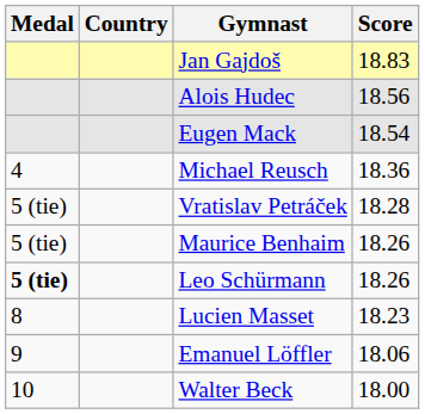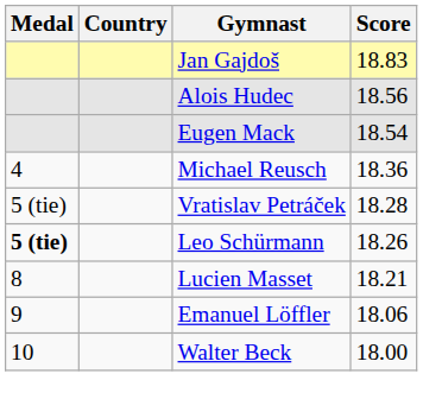 <table class="wikitable">
 <tr>
 <th>Medal</th>
 <th>Country</th>
 <th>Gymnast</th>
 <th>Score</th>
 </tr>
 <tr style="background:#fffcaf;">
 <td></td>
 <td></td>
 <td><a href='#'>Jan Gajdoš</a></td>
 <td>18.83</td>
 </tr>
 <tr style="background:#e5e5e5;">
 <td></td>
 <td></td>
 <td><a href='#'>Alois Hudec</a></td>
 <td>18.56</td>
 </tr>
 <tr style="background:#e5e5e5;">
 <td></td>
 <td></td>
 <td><a href='#'>Eugen Mack</a></td>
 <td>18.54</td>
 </tr>
 <tr>
 <td>4</td>
 <td></td>
 <td><a href='#'>Michael Reusch</a></td>
 <td>18.36</td>
 </tr>
 <tr>
 <td>5 (tie)</td>
 <td></td>
 <td><a href='#'>Vratislav Petráček</a></td>
 <td>18.28</td>
 </tr>
 <tr>
-<td>5 (tie)</td>
-<td></td>
-<td><a href='#'>Maurice Benhaim</a></td>
-<td>18.26</td>
-</tr>
-<tr>
 <td><strong>5 (tie)</strong></td>
 <td></td>
 <td><a href='#'>Leo Schürmann</a></td>
 <td>18.26</td>
 </tr>
 <tr>
 <td>8</td>
 <td></td>
 <td><a href='#'>Lucien Masset</a></td>
-<td>18.23</td>
+<td>18.21</td>
 </tr>
 <tr>
 <td>9</td>
 <td></td>
 <td><a href='#'>Emanuel Löffler</a></td>
 <td>18.06</td>
 </tr>
 <tr>
 <td>10</td>
 <td></td>
 <td><a href='#'>Walter Beck</a></td>
 <td>18.00</td>
 </tr>
 </table>
